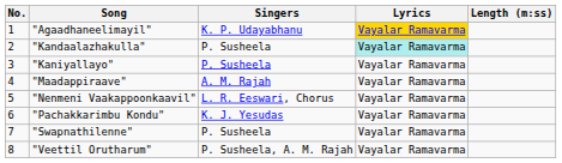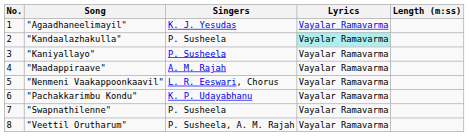 <table class="wikitable" style="font-size:95%;">
 <tr>
 <th>No.</th>
 <th>Song</th>
 <th>Singers</th>
 <th>Lyrics</th>
 <th>Length (m:ss)</th>
 </tr>
 <tr>
 <td>1</td>
 <td>"Agaadhaneelimayil"</td>
-<td><a href='#'>K. P. Udayabhanu</a></td>
-<td style="background: gold;"><a href='#'>Vayalar Ramavarma</a></td>
+<td><a href='#'>K. J. Yesudas</a></td>
+<td><a href='#'>Vayalar Ramavarma</a></td>
 <td></td>
 </tr>
 <tr>
 <td>2</td>
 <td>"Kandaalazhakulla"</td>
 <td>P. Susheela</td>
 <td style="background: paleturquoise;">Vayalar Ramavarma</td>
 <td></td>
 </tr>
 <tr>
 <td>3</td>
 <td>"Kaniyallayo"</td>
 <td><a href='#'>P. Susheela</a></td>
 <td>Vayalar Ramavarma</td>
 <td></td>
 </tr>
 <tr>
 <td>4</td>
 <td>"Maadappiraave"</td>
 <td><a href='#'>A. M. Rajah</a></td>
 <td>Vayalar Ramavarma</td>
 <td></td>
 </tr>
 <tr>
 <td>5</td>
 <td>"Nenmeni Vaakappoonkaavil"</td>
 <td><a href='#'>L. R. Eeswari</a>, Chorus</td>
 <td>Vayalar Ramavarma</td>
 <td></td>
 </tr>
 <tr>
 <td>6</td>
 <td>"Pachakkarimbu Kondu"</td>
-<td><a href='#'>K. J. Yesudas</a></td>
+<td><a href='#'>K. P. Udayabhanu</a></td>
 <td>Vayalar Ramavarma</td>
 <td></td>
 </tr>
 <tr>
 <td>7</td>
 <td>"Swapnathilenne"</td>
 <td>P. Susheela</td>
 <td>Vayalar Ramavarma</td>
 <td></td>
 </tr>
 <tr>
 <td>8</td>
 <td>"Veettil Orutharum"</td>
 <td>P. Susheela, A. M. Rajah</td>
 <td>Vayalar Ramavarma</td>
 <td></td>
 </tr>
 </table>
